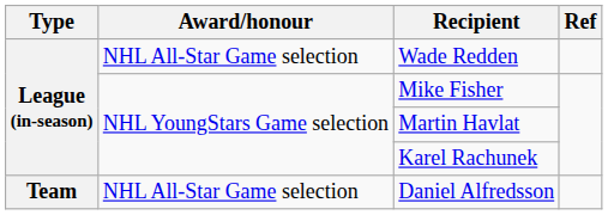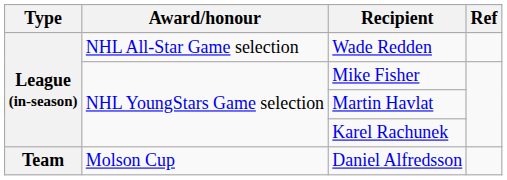 <table class="wikitable">
 <tr>
 <th scope="col">Type</th>
 <th scope="col">Award/honour</th>
 <th scope="col">Recipient</th>
 <th scope="col">Ref</th>
 </tr>
 <tr>
 <th scope="row" rowspan="4">League<br><small>(in-season)</small></th>
 <td><a href='#'>NHL All-Star Game</a> selection</td>
 <td><a href='#'>Wade Redden</a></td>
 <td></td>
 </tr>
 <tr>
 <td rowspan="3"><a href='#'>NHL YoungStars Game</a> selection</td>
 <td><a href='#'>Mike Fisher</a></td>
 <td rowspan="3"></td>
 </tr>
 <tr>
 <td><a href='#'>Martin Havlat</a></td>
 </tr>
 <tr>
 <td><a href='#'>Karel Rachunek</a></td>
 </tr>
 <tr>
 <th scope="row">Team</th>
-<td><a href='#'>NHL All-Star Game</a> selection</td>
+<td><a href='#'>Molson Cup</a></td>
 <td><a href='#'>Daniel Alfredsson</a></td>
 <td></td>
 </tr>
 </table>
